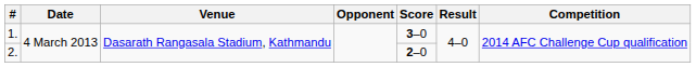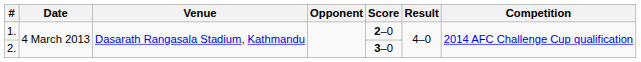 <table class="wikitable">
 <tr>
 <th>#</th>
 <th>Date</th>
 <th>Venue</th>
 <th>Opponent</th>
 <th>Score</th>
 <th>Result</th>
 <th>Competition</th>
 </tr>
 <tr>
 <td>1.</td>
 <td rowspan=2>4 March 2013</td>
 <td rowspan=2><a href='#'>Dasarath Rangasala Stadium</a>, <a href='#'>Kathmandu</a></td>
 <td rowspan=2></td>
-<td style="text-align:center;"><strong>3</strong>–0</td>
+<td style="text-align:center;"><strong>2</strong>–0</td>
 <td rowspan=2 style="text-align:center;">4–0</td>
 <td rowspan=2><a href='#'>2014 AFC Challenge Cup qualification</a></td>
 </tr>
 <tr>
 <td>2.</td>
-<td style="text-align:center;"><strong>2</strong>–0</td>
+<td style="text-align:center;"><strong>3</strong>–0</td>
 </tr>
 </table>
